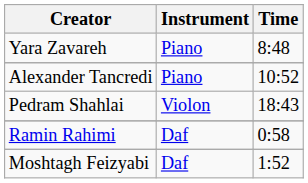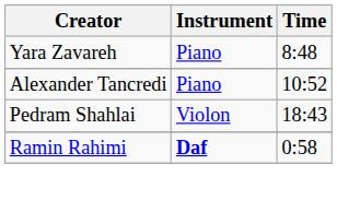 <table class="wikitable">
 <tr>
 <th>Creator</th>
 <th>Instrument</th>
 <th>Time</th>
 </tr>
 <tr>
 <td>Yara Zavareh</td>
 <td><a href='#'>Piano</a></td>
 <td>8:48</td>
 </tr>
 <tr>
 </tr>
 <tr>
 <td>Alexander Tancredi</td>
 <td><a href='#'>Piano</a></td>
 <td>10:52</td>
 </tr>
 <tr>
 <td>Pedram Shahlai</td>
 <td><a href='#'>Violon</a></td>
 <td>18:43</td>
 </tr>
 <tr>
 </tr>
 <tr>
 <td><a href='#'>Ramin Rahimi</a></td>
-<td><a href='#'>Daf</a></td>
+<td><strong><a href='#'>Daf</a></strong></td>
 <td>0:58</td>
 </tr>
 <tr>
 </tr>
-<tr>
-<td>Moshtagh Feizyabi</td>
-<td><a href='#'>Daf</a></td>
-<td>1:52</td>
-</tr>
 </table>
